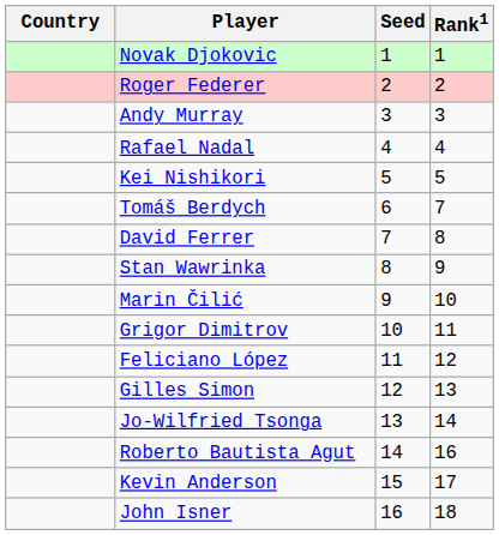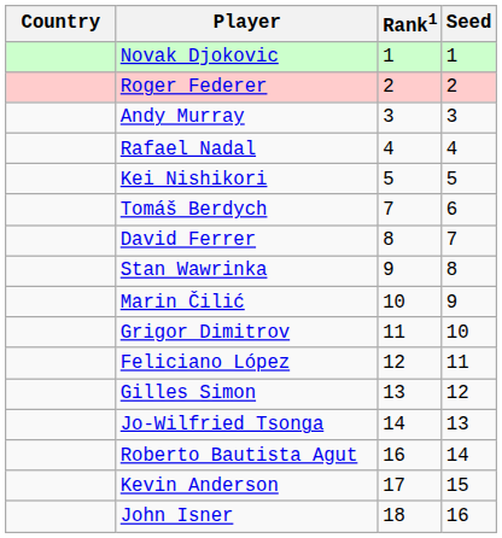 <table class="wikitable">
 <tr>
 <th width="70">Country</th>
 <th width="175">Player</th>
+<th>Rank<sup>1</sup></th>
 <th>Seed</th>
-<th>Rank<sup>1</sup></th>
 </tr>
 <tr style="background:#cfc;">
 <td></td>
 <td><a href='#'>Novak Djokovic</a></td>
 <td>1</td>
 <td>1</td>
 </tr>
 <tr style="background:#fcc;">
 <td></td>
 <td><a href='#'>Roger Federer</a></td>
 <td>2</td>
 <td>2</td>
 </tr>
 <tr>
 <td></td>
 <td><a href='#'>Andy Murray</a></td>
 <td>3</td>
 <td>3</td>
 </tr>
 <tr>
 <td></td>
 <td><a href='#'>Rafael Nadal</a></td>
 <td>4</td>
 <td>4</td>
 </tr>
 <tr>
 <td></td>
 <td><a href='#'>Kei Nishikori</a></td>
 <td>5</td>
 <td>5</td>
 </tr>
 <tr>
 <td></td>
 <td><a href='#'>Tomáš Berdych</a></td>
+<td>7</td>
 <td>6</td>
+</tr>
+<tr>
+<td></td>
+<td><a href='#'>David Ferrer</a></td>
+<td>8</td>
 <td>7</td>
 </tr>
 <tr>
 <td></td>
-<td><a href='#'>David Ferrer</a></td>
-<td>7</td>
+<td><a href='#'>Stan Wawrinka</a></td>
+<td>9</td>
 <td>8</td>
 </tr>
 <tr>
 <td></td>
-<td><a href='#'>Stan Wawrinka</a></td>
-<td>8</td>
+<td><a href='#'>Marin Čilić</a></td>
+<td>10</td>
 <td>9</td>
 </tr>
 <tr>
 <td></td>
-<td><a href='#'>Marin Čilić</a></td>
-<td>9</td>
+<td><a href='#'>Grigor Dimitrov</a></td>
+<td>11</td>
 <td>10</td>
 </tr>
 <tr>
 <td></td>
-<td><a href='#'>Grigor Dimitrov</a></td>
-<td>10</td>
+<td><a href='#'>Feliciano López</a></td>
+<td>12</td>
 <td>11</td>
 </tr>
 <tr>
 <td></td>
-<td><a href='#'>Feliciano López</a></td>
-<td>11</td>
+<td><a href='#'>Gilles Simon</a></td>
+<td>13</td>
 <td>12</td>
 </tr>
 <tr>
 <td></td>
-<td><a href='#'>Gilles Simon</a></td>
-<td>12</td>
+<td><a href='#'>Jo-Wilfried Tsonga</a></td>
+<td>14</td>
 <td>13</td>
 </tr>
 <tr>
 <td></td>
-<td><a href='#'>Jo-Wilfried Tsonga</a></td>
-<td>13</td>
+<td><a href='#'>Roberto Bautista Agut</a></td>
+<td>16</td>
 <td>14</td>
 </tr>
 <tr>
 <td></td>
-<td><a href='#'>Roberto Bautista Agut</a></td>
-<td>14</td>
-<td>16</td>
-</tr>
-<tr>
-<td></td>
 <td><a href='#'>Kevin Anderson</a></td>
+<td>17</td>
 <td>15</td>
-<td>17</td>
 </tr>
 <tr>
 <td></td>
 <td><a href='#'>John Isner</a></td>
+<td>18</td>
 <td>16</td>
-<td>18</td>
 </tr>
 </table>
